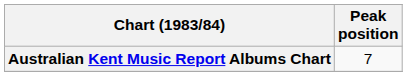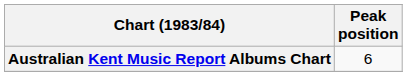 <table class="wikitable plainrowheaders" style="text-align:center">
 <tr>
 <th>Chart (1983/84)</th>
 <th>Peak<br>position</th>
 </tr>
 <tr>
 <th scope="row">Australian <a href='#'>Kent Music Report</a> Albums Chart</th>
-<td>7</td>
+<td>6</td>
 </tr>
 <tr>
 </tr>
 </table>
